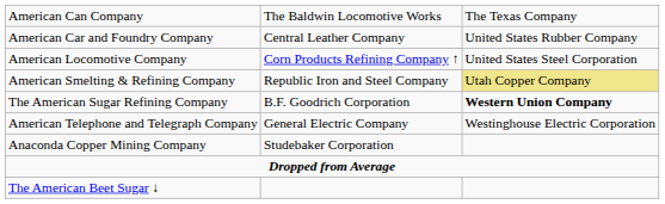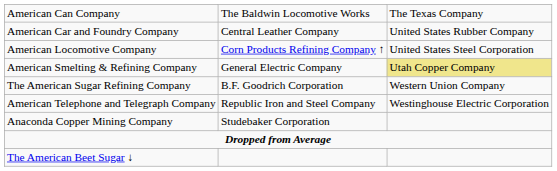 <table class="wikitable" border="1">
 <tr>
 <td>American Can Company</td>
 <td>The Baldwin Locomotive Works</td>
 <td>The Texas Company</td>
 </tr>
 <tr>
 <td>American Car and Foundry Company</td>
 <td>Central Leather Company</td>
 <td>United States Rubber Company</td>
 </tr>
 <tr>
 <td>American Locomotive Company</td>
 <td><a href='#'>Corn Products Refining Company</a> ↑</td>
 <td>United States Steel Corporation</td>
 </tr>
 <tr>
 <td>American Smelting & Refining Company</td>
-<td>Republic Iron and Steel Company</td>
+<td>General Electric Company</td>
 <td style="background: khaki;">Utah Copper Company</td>
 </tr>
 <tr>
 <td>The American Sugar Refining Company</td>
 <td>B.F. Goodrich Corporation</td>
-<td><strong>Western Union Company</strong></td>
+<td>Western Union Company</td>
 </tr>
 <tr>
 <td>American Telephone and Telegraph Company</td>
-<td>General Electric Company</td>
+<td>Republic Iron and Steel Company</td>
 <td>Westinghouse Electric Corporation</td>
 </tr>
 <tr>
 <td>Anaconda Copper Mining Company</td>
 <td>Studebaker Corporation</td>
 </tr>
 <tr>
 <td colspan="3" align="center"><strong><em>Dropped from Average</em></strong></td>
 </tr>
 <tr>
 <td><a href='#'>The American Beet Sugar</a> ↓</td>
 <td></td>
 <td></td>
 </tr>
 </table>
